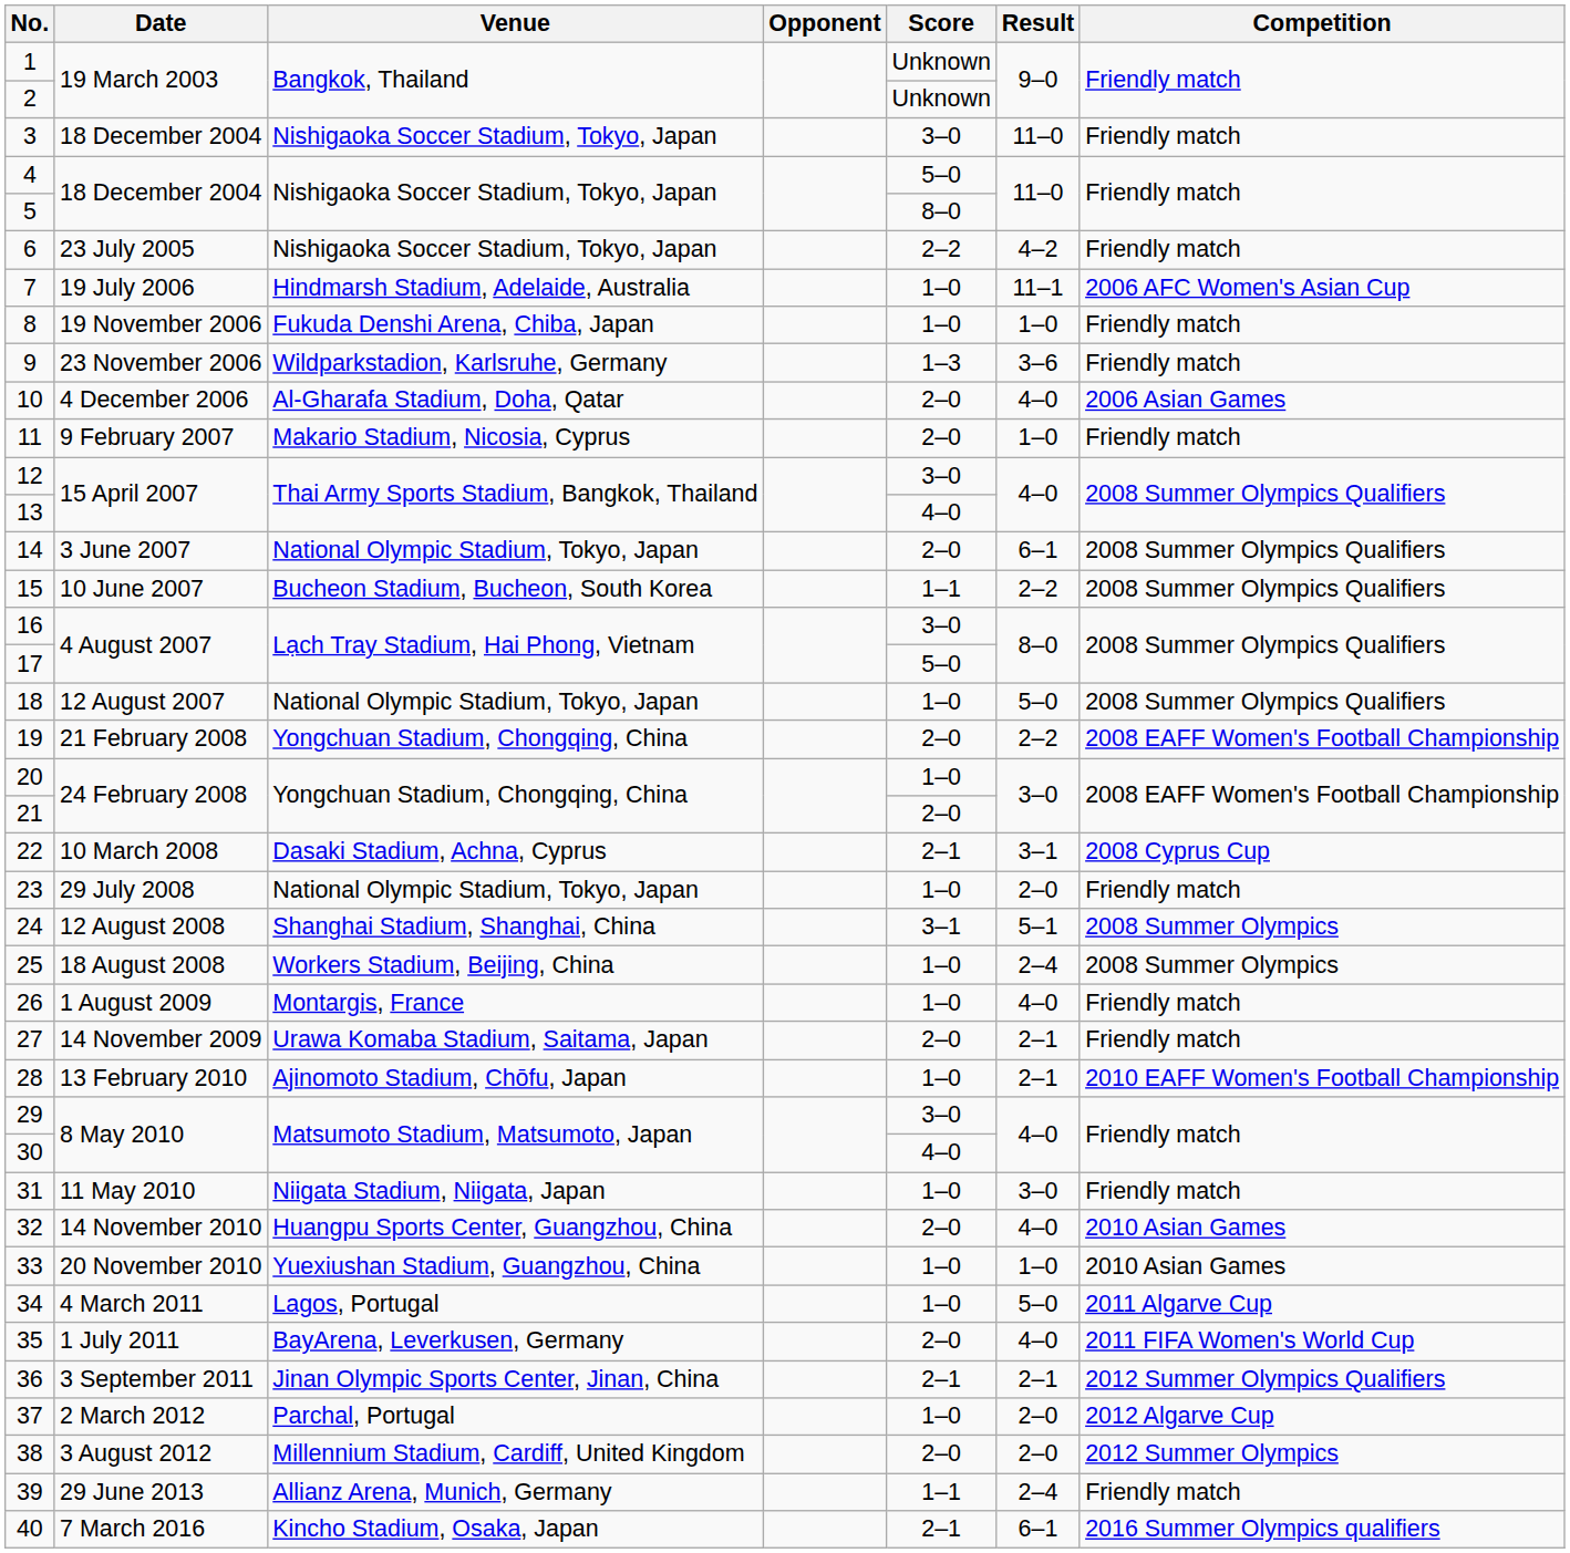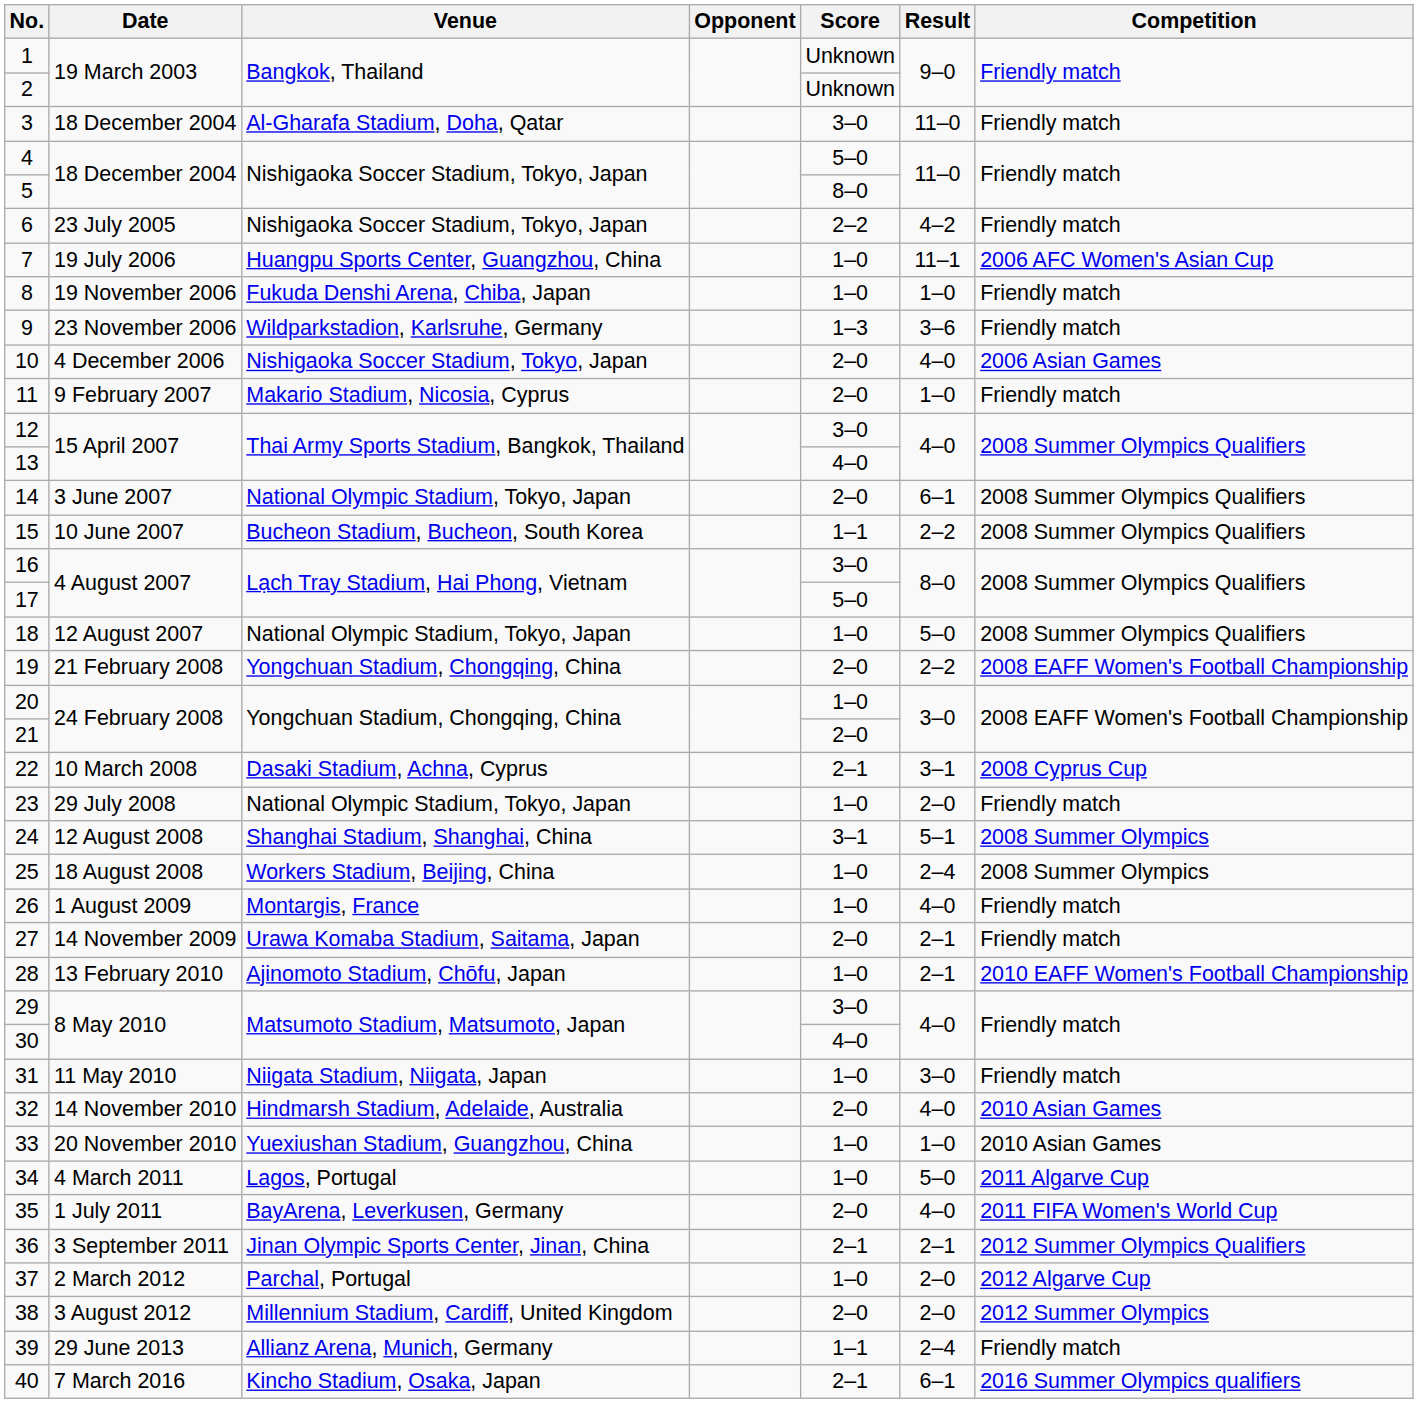 <table class="wikitable sortable">
 <tr>
 <th scope="col">No.</th>
 <th scope="col">Date</th>
 <th scope="col">Venue</th>
 <th scope="col">Opponent</th>
 <th scope="col">Score</th>
 <th scope="col">Result</th>
 <th scope="col">Competition</th>
 </tr>
 <tr>
 <td align="center">1</td>
 <td rowspan="2">19 March 2003</td>
 <td rowspan="2"><a href='#'>Bangkok</a>, Thailand</td>
 <td rowspan="2"></td>
 <td>Unknown</td>
 <td align="center" rowspan="2">9–0</td>
 <td rowspan="2"><a href='#'>Friendly match</a></td>
 </tr>
 <tr>
 <td align="center">2</td>
 <td>Unknown</td>
 </tr>
 <tr>
 <td align="center">3</td>
 <td>18 December 2004</td>
-<td><a href='#'>Nishigaoka Soccer Stadium</a>, <a href='#'>Tokyo</a>, Japan</td>
+<td><a href='#'>Al-Gharafa Stadium</a>, <a href='#'>Doha</a>, Qatar</td>
 <td></td>
 <td align="center">3–0</td>
 <td align="center">11–0</td>
 <td>Friendly match</td>
 </tr>
 <tr>
 <td align="center">4</td>
 <td rowspan="2">18 December 2004</td>
 <td rowspan="2">Nishigaoka Soccer Stadium, Tokyo, Japan</td>
 <td rowspan="2"></td>
 <td align="center">5–0</td>
 <td align="center" rowspan="2">11–0</td>
 <td rowspan="2">Friendly match</td>
 </tr>
 <tr>
 <td align="center">5</td>
 <td align="center">8–0</td>
 </tr>
 <tr>
 <td align="center">6</td>
 <td>23 July 2005</td>
 <td>Nishigaoka Soccer Stadium, Tokyo, Japan</td>
 <td></td>
 <td align="center">2–2</td>
 <td align="center">4–2</td>
 <td>Friendly match</td>
 </tr>
 <tr>
 <td align="center">7</td>
 <td>19 July 2006</td>
-<td><a href='#'>Hindmarsh Stadium</a>, <a href='#'>Adelaide</a>, Australia</td>
+<td><a href='#'>Huangpu Sports Center</a>, <a href='#'>Guangzhou</a>, China</td>
 <td></td>
 <td align="center">1–0</td>
 <td align="center">11–1</td>
 <td><a href='#'>2006 AFC Women's Asian Cup</a></td>
 </tr>
 <tr>
 <td align="center">8</td>
 <td>19 November 2006</td>
 <td><a href='#'>Fukuda Denshi Arena</a>, <a href='#'>Chiba</a>, Japan</td>
 <td></td>
 <td align="center">1–0</td>
 <td align="center">1–0</td>
 <td>Friendly match</td>
 </tr>
 <tr>
 <td align="center">9</td>
 <td>23 November 2006</td>
 <td><a href='#'>Wildparkstadion</a>, <a href='#'>Karlsruhe</a>, Germany</td>
 <td></td>
 <td align="center">1–3</td>
 <td align="center">3–6</td>
 <td>Friendly match</td>
 </tr>
 <tr>
 <td align="center">10</td>
 <td>4 December 2006</td>
-<td><a href='#'>Al-Gharafa Stadium</a>, <a href='#'>Doha</a>, Qatar</td>
+<td><a href='#'>Nishigaoka Soccer Stadium</a>, <a href='#'>Tokyo</a>, Japan</td>
 <td></td>
 <td align="center">2–0</td>
 <td align="center">4–0</td>
 <td><a href='#'>2006 Asian Games</a></td>
 </tr>
 <tr>
 <td align="center">11</td>
 <td>9 February 2007</td>
 <td><a href='#'>Makario Stadium</a>, <a href='#'>Nicosia</a>, Cyprus</td>
 <td></td>
 <td align="center">2–0</td>
 <td align="center">1–0</td>
 <td>Friendly match</td>
 </tr>
 <tr>
 <td align="center">12</td>
 <td rowspan="2">15 April 2007</td>
 <td rowspan="2"><a href='#'>Thai Army Sports Stadium</a>, Bangkok, Thailand</td>
 <td rowspan="2"></td>
 <td align="center">3–0</td>
 <td align="center" rowspan="2">4–0</td>
 <td rowspan="2"><a href='#'>2008 Summer Olympics Qualifiers</a></td>
 </tr>
 <tr>
 <td align="center">13</td>
 <td align="center">4–0</td>
 </tr>
 <tr>
 <td align="center">14</td>
 <td>3 June 2007</td>
 <td><a href='#'>National Olympic Stadium</a>, Tokyo, Japan</td>
 <td></td>
 <td align="center">2–0</td>
 <td align="center">6–1</td>
 <td>2008 Summer Olympics Qualifiers</td>
 </tr>
 <tr>
 <td align="center">15</td>
 <td>10 June 2007</td>
 <td><a href='#'>Bucheon Stadium</a>, <a href='#'>Bucheon</a>, South Korea</td>
 <td></td>
 <td align="center">1–1</td>
 <td align="center">2–2</td>
 <td>2008 Summer Olympics Qualifiers</td>
 </tr>
 <tr>
 <td align="center">16</td>
 <td rowspan="2">4 August 2007</td>
 <td rowspan="2"><a href='#'>Lạch Tray Stadium</a>, <a href='#'>Hai Phong</a>, Vietnam</td>
 <td rowspan="2"></td>
 <td align="center">3–0</td>
 <td align="center" rowspan="2">8–0</td>
 <td rowspan="2">2008 Summer Olympics Qualifiers</td>
 </tr>
 <tr>
 <td align="center">17</td>
 <td align="center">5–0</td>
 </tr>
 <tr>
 <td align="center">18</td>
 <td>12 August 2007</td>
 <td>National Olympic Stadium, Tokyo, Japan</td>
 <td></td>
 <td align="center">1–0</td>
 <td align="center">5–0</td>
 <td>2008 Summer Olympics Qualifiers</td>
 </tr>
 <tr>
 <td align="center">19</td>
 <td>21 February 2008</td>
 <td><a href='#'>Yongchuan Stadium</a>, <a href='#'>Chongqing</a>, China</td>
 <td></td>
 <td align="center">2–0</td>
 <td align="center">2–2</td>
 <td><a href='#'>2008 EAFF Women's Football Championship</a></td>
 </tr>
 <tr>
 <td align="center">20</td>
 <td rowspan="2">24 February 2008</td>
 <td rowspan="2">Yongchuan Stadium, Chongqing, China</td>
 <td rowspan="2"></td>
 <td align="center">1–0</td>
 <td align="center" rowspan="2">3–0</td>
 <td rowspan="2">2008 EAFF Women's Football Championship</td>
 </tr>
 <tr>
 <td align="center">21</td>
 <td align="center">2–0</td>
 </tr>
 <tr>
 <td align="center">22</td>
 <td>10 March 2008</td>
 <td><a href='#'>Dasaki Stadium</a>, <a href='#'>Achna</a>, Cyprus</td>
 <td></td>
 <td align="center">2–1</td>
 <td align="center">3–1</td>
 <td><a href='#'>2008 Cyprus Cup</a></td>
 </tr>
 <tr>
 <td align="center">23</td>
 <td>29 July 2008</td>
 <td>National Olympic Stadium, Tokyo, Japan</td>
 <td></td>
 <td align="center">1–0</td>
 <td align="center">2–0</td>
 <td>Friendly match</td>
 </tr>
 <tr>
 <td align="center">24</td>
 <td>12 August 2008</td>
 <td><a href='#'>Shanghai Stadium</a>, <a href='#'>Shanghai</a>, China</td>
 <td></td>
 <td align="center">3–1</td>
 <td align="center">5–1</td>
 <td><a href='#'>2008 Summer Olympics</a></td>
 </tr>
 <tr>
 <td align="center">25</td>
 <td>18 August 2008</td>
 <td><a href='#'>Workers Stadium</a>, <a href='#'>Beijing</a>, China</td>
 <td></td>
 <td align="center">1–0</td>
 <td align="center">2–4</td>
 <td>2008 Summer Olympics</td>
 </tr>
 <tr>
 <td align="center">26</td>
 <td>1 August 2009</td>
 <td><a href='#'>Montargis</a>, <a href='#'>France</a></td>
 <td></td>
 <td align="center">1–0</td>
 <td align="center">4–0</td>
 <td>Friendly match</td>
 </tr>
 <tr>
 <td align="center">27</td>
 <td>14 November 2009</td>
 <td><a href='#'>Urawa Komaba Stadium</a>, <a href='#'>Saitama</a>, Japan</td>
 <td></td>
 <td align="center">2–0</td>
 <td align="center">2–1</td>
 <td>Friendly match</td>
 </tr>
 <tr>
 <td align="center">28</td>
 <td>13 February 2010</td>
 <td><a href='#'>Ajinomoto Stadium</a>, <a href='#'>Chōfu</a>, Japan</td>
 <td></td>
 <td align="center">1–0</td>
 <td align="center">2–1</td>
 <td><a href='#'>2010 EAFF Women's Football Championship</a></td>
 </tr>
 <tr>
 <td align="center">29</td>
 <td rowspan="2">8 May 2010</td>
 <td rowspan="2"><a href='#'>Matsumoto Stadium</a>, <a href='#'>Matsumoto</a>, Japan</td>
 <td rowspan="2"></td>
 <td align="center">3–0</td>
 <td align="center" rowspan="2">4–0</td>
 <td rowspan="2">Friendly match</td>
 </tr>
 <tr>
 <td align="center">30</td>
 <td align="center">4–0</td>
 </tr>
 <tr>
 <td align="center">31</td>
 <td>11 May 2010</td>
 <td><a href='#'>Niigata Stadium</a>, <a href='#'>Niigata</a>, Japan</td>
 <td></td>
 <td align="center">1–0</td>
 <td align="center">3–0</td>
 <td>Friendly match</td>
 </tr>
 <tr>
 <td align="center">32</td>
 <td>14 November 2010</td>
-<td><a href='#'>Huangpu Sports Center</a>, <a href='#'>Guangzhou</a>, China</td>
+<td><a href='#'>Hindmarsh Stadium</a>, <a href='#'>Adelaide</a>, Australia</td>
 <td></td>
 <td align="center">2–0</td>
 <td align="center">4–0</td>
 <td><a href='#'>2010 Asian Games</a></td>
 </tr>
 <tr>
 <td align="center">33</td>
 <td>20 November 2010</td>
 <td><a href='#'>Yuexiushan Stadium</a>, <a href='#'>Guangzhou</a>, China</td>
 <td></td>
 <td align="center">1–0</td>
 <td align="center">1–0</td>
 <td>2010 Asian Games</td>
 </tr>
 <tr>
 <td align="center">34</td>
 <td>4 March 2011</td>
 <td><a href='#'>Lagos</a>, Portugal</td>
 <td></td>
 <td align="center">1–0</td>
 <td align="center">5–0</td>
 <td><a href='#'>2011 Algarve Cup</a></td>
 </tr>
 <tr>
 <td align="center">35</td>
 <td>1 July 2011</td>
 <td><a href='#'>BayArena</a>, <a href='#'>Leverkusen</a>, Germany</td>
 <td></td>
 <td align="center">2–0</td>
 <td align="center">4–0</td>
 <td><a href='#'>2011 FIFA Women's World Cup</a></td>
 </tr>
 <tr>
 <td align="center">36</td>
 <td>3 September 2011</td>
 <td><a href='#'>Jinan Olympic Sports Center</a>, <a href='#'>Jinan</a>, China</td>
 <td></td>
 <td align="center">2–1</td>
 <td align="center">2–1</td>
 <td><a href='#'>2012 Summer Olympics Qualifiers</a></td>
 </tr>
 <tr>
 <td align="center">37</td>
 <td>2 March 2012</td>
 <td><a href='#'>Parchal</a>, Portugal</td>
 <td></td>
 <td align="center">1–0</td>
 <td align="center">2–0</td>
 <td><a href='#'>2012 Algarve Cup</a></td>
 </tr>
 <tr>
 <td align="center">38</td>
 <td>3 August 2012</td>
 <td><a href='#'>Millennium Stadium</a>, <a href='#'>Cardiff</a>, United Kingdom</td>
 <td></td>
 <td align="center">2–0</td>
 <td align="center">2–0</td>
 <td><a href='#'>2012 Summer Olympics</a></td>
 </tr>
 <tr>
 <td align="center">39</td>
 <td>29 June 2013</td>
 <td><a href='#'>Allianz Arena</a>, <a href='#'>Munich</a>, Germany</td>
 <td></td>
 <td align="center">1–1</td>
 <td align="center">2–4</td>
 <td>Friendly match</td>
 </tr>
 <tr>
 <td align="center">40</td>
 <td>7 March 2016</td>
 <td><a href='#'>Kincho Stadium</a>, <a href='#'>Osaka</a>, Japan</td>
 <td></td>
 <td align="center">2–1</td>
 <td align="center">6–1</td>
 <td><a href='#'>2016 Summer Olympics qualifiers</a></td>
 </tr>
 </table>
